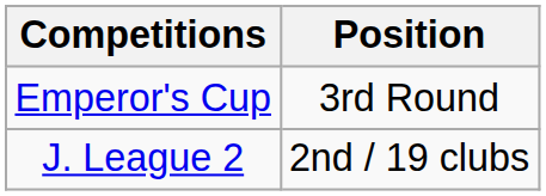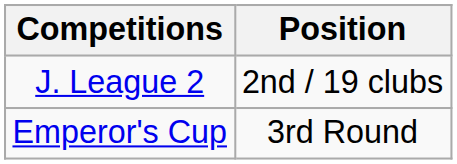 <table class="wikitable" style="text-align:center;">
 <tr>
 <th>Competitions</th>
 <th>Position</th>
 </tr>
 <tr>
+<td><a href='#'>J. League 2</a></td>
+<td>2nd / 19 clubs</td>
+</tr>
+<tr>
 <td><a href='#'>Emperor's Cup</a></td>
 <td>3rd Round</td>
 </tr>
-<tr>
-<td><a href='#'>J. League 2</a></td>
-<td>2nd / 19 clubs</td>
-</tr>
 </table>
